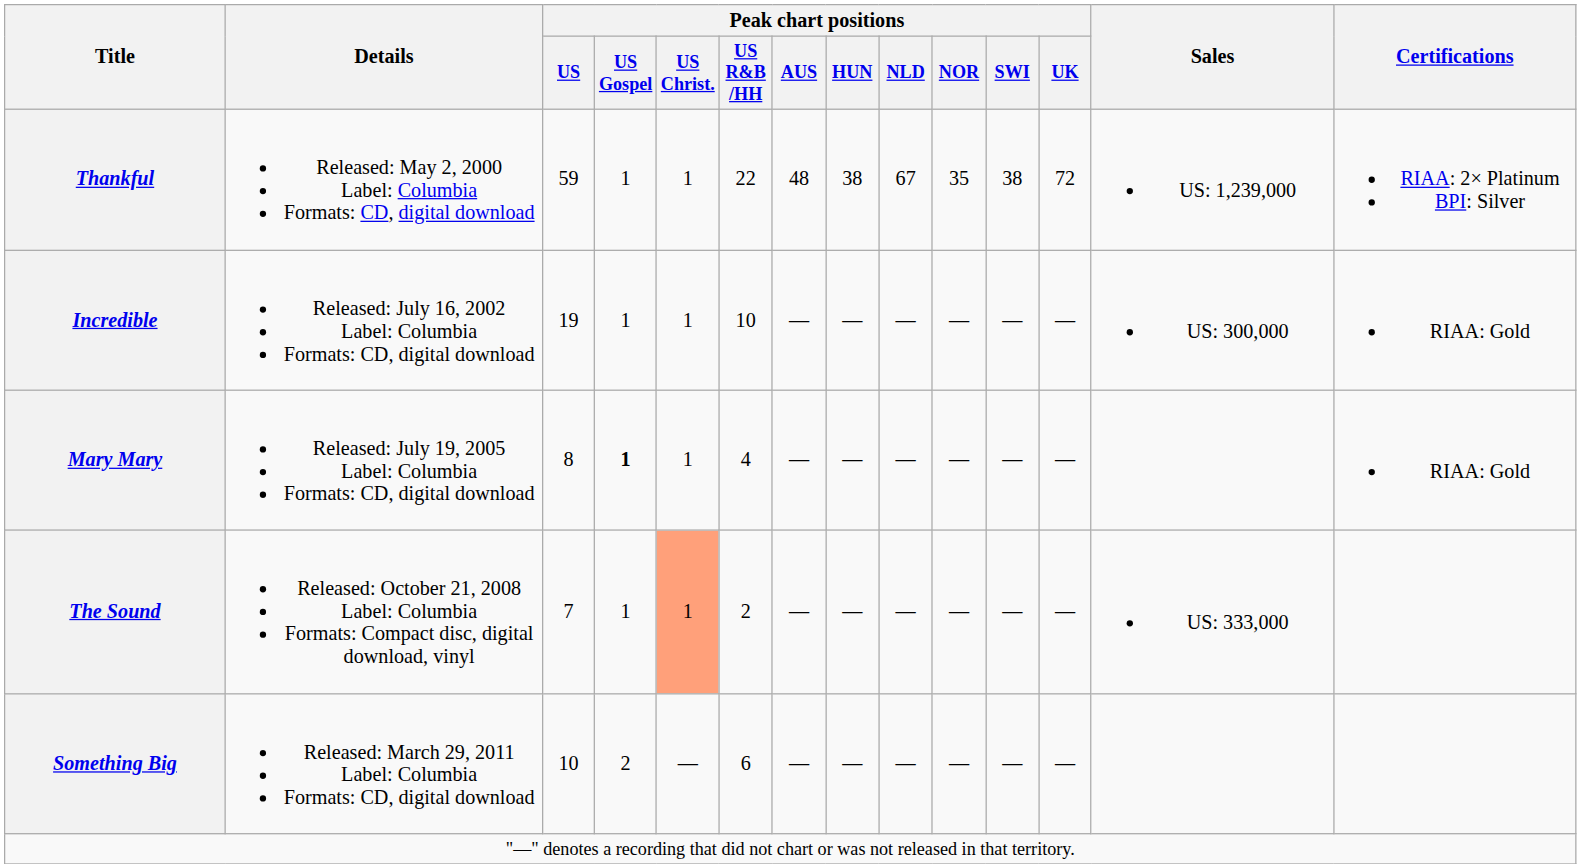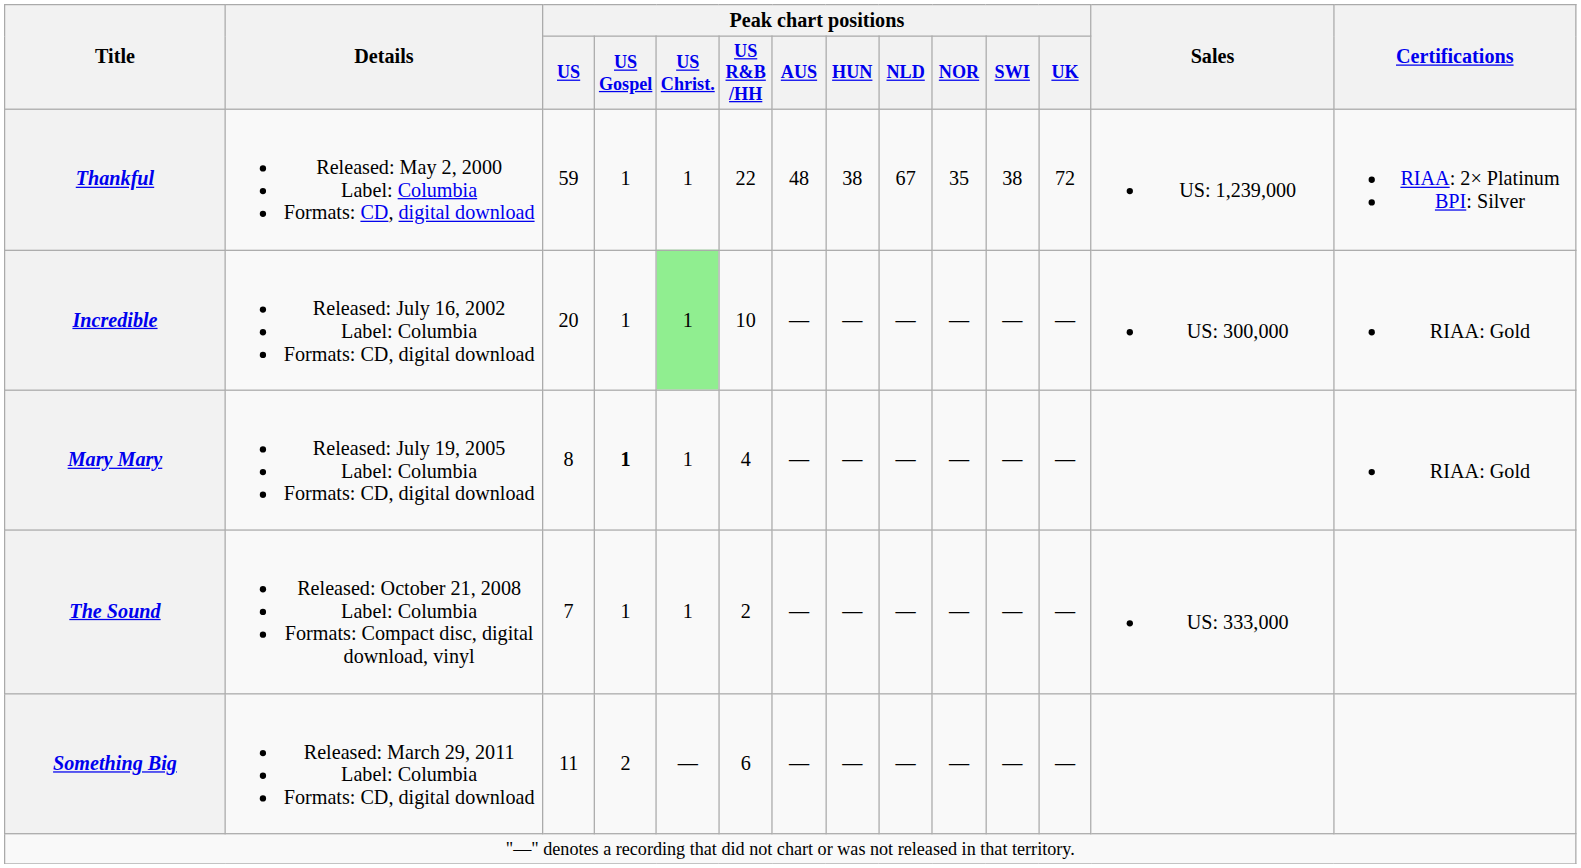 <table class="wikitable plainrowheaders" style="text-align:center;">
 <tr>
 <th scope="col" rowspan="2" style="width:11em;">Title</th>
 <th scope="col" rowspan="2" style="width:16em;">Details</th>
 <th scope="col" colspan="10">Peak chart positions</th>
 <th scope="col" rowspan="2" style="width:12em;">Sales</th>
 <th scope="col" rowspan="2" style="width:12em;"><a href='#'>Certifications</a></th>
 </tr>
 <tr>
 <th scope="col" style="width:2.5em;font-size:90%;"><a href='#'>US</a><br></th>
 <th scope="col" style="width:2.5em;font-size:90%;"><a href='#'>US Gospel</a><br></th>
 <th scope="col" style="width:2.5em;font-size:90%;"><a href='#'>US Christ.</a><br></th>
 <th scope="col" style="width:2.5em;font-size:90%;"><a href='#'>US R&B<br>/HH</a><br></th>
 <th scope="col" style="width:2.5em;font-size:90%;"><a href='#'>AUS</a><br></th>
 <th scope="col" style="width:2.5em;font-size:90%;"><a href='#'>HUN</a><br></th>
 <th scope="col" style="width:2.5em;font-size:90%;"><a href='#'>NLD</a><br></th>
 <th scope="col" style="width:2.5em;font-size:90%;"><a href='#'>NOR</a><br></th>
 <th scope="col" style="width:2.5em;font-size:90%;"><a href='#'>SWI</a><br></th>
 <th scope="col" style="width:2.5em;font-size:90%;"><a href='#'>UK</a><br></th>
 </tr>
 <tr>
 <th scope="row"><em><a href='#'>Thankful</a></em></th>
 <td><br><ul><li>Released: May 2, 2000</li><li>Label: <a href='#'>Columbia</a></li><li>Formats: <a href='#'>CD</a>, <a href='#'>digital download</a></li></ul></td>
 <td>59</td>
 <td>1</td>
 <td>1</td>
 <td>22</td>
 <td>48</td>
 <td>38</td>
 <td>67</td>
 <td>35</td>
 <td>38</td>
 <td>72</td>
 <td><br><ul><li>US: 1,239,000</li></ul></td>
 <td><br><ul><li><a href='#'>RIAA</a>: 2× Platinum</li><li><a href='#'>BPI</a>: Silver</li></ul></td>
 </tr>
 <tr>
 <th scope="row"><em><a href='#'>Incredible</a></em></th>
 <td><br><ul><li>Released: July 16, 2002</li><li>Label: Columbia</li><li>Formats: CD, digital download</li></ul></td>
-<td>19</td>
+<td>20</td>
 <td>1</td>
-<td>1</td>
+<td style="background: lightgreen;">1</td>
 <td>10</td>
 <td>—</td>
 <td>—</td>
 <td>—</td>
 <td>—</td>
 <td>—</td>
 <td>—</td>
 <td><br><ul><li>US: 300,000</li></ul></td>
 <td><br><ul><li>RIAA: Gold</li></ul></td>
 </tr>
 <tr>
 <th scope="row"><em><a href='#'>Mary Mary</a></em></th>
 <td><br><ul><li>Released: July 19, 2005</li><li>Label: Columbia</li><li>Formats: CD, digital download</li></ul></td>
 <td>8</td>
 <td><strong>1</strong></td>
 <td>1</td>
 <td>4</td>
 <td>—</td>
 <td>—</td>
 <td>—</td>
 <td>—</td>
 <td>—</td>
 <td>—</td>
 <td></td>
 <td><br><ul><li>RIAA: Gold</li></ul></td>
 </tr>
 <tr>
 <th scope="row"><em><a href='#'>The Sound</a></em></th>
 <td><br><ul><li>Released: October 21, 2008</li><li>Label: Columbia</li><li>Formats: Compact disc, digital download, vinyl</li></ul></td>
 <td>7</td>
 <td>1</td>
-<td style="background: lightsalmon;">1</td>
+<td>1</td>
 <td>2</td>
 <td>—</td>
 <td>—</td>
 <td>—</td>
 <td>—</td>
 <td>—</td>
 <td>—</td>
 <td><br><ul><li>US: 333,000</li></ul></td>
 <td></td>
 </tr>
 <tr>
 <th scope="row"><em><a href='#'>Something Big</a></em></th>
 <td><br><ul><li>Released: March 29, 2011</li><li>Label: Columbia</li><li>Formats: CD, digital download</li></ul></td>
-<td>10</td>
+<td>11</td>
 <td>2</td>
 <td>—</td>
 <td>6</td>
 <td>—</td>
 <td>—</td>
 <td>—</td>
 <td>—</td>
 <td>—</td>
 <td>—</td>
 <td></td>
 <td></td>
 </tr>
 <tr>
 <td colspan="14" style="font-size:90%;">"—" denotes a recording that did not chart or was not released in that territory.</td>
 </tr>
 </table>
